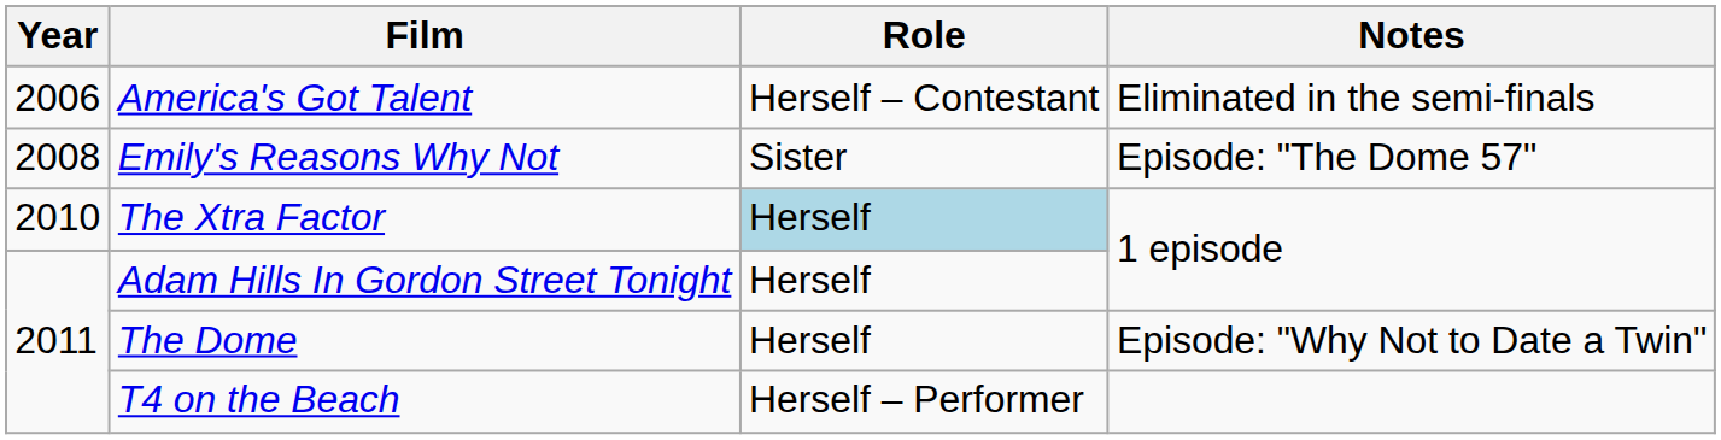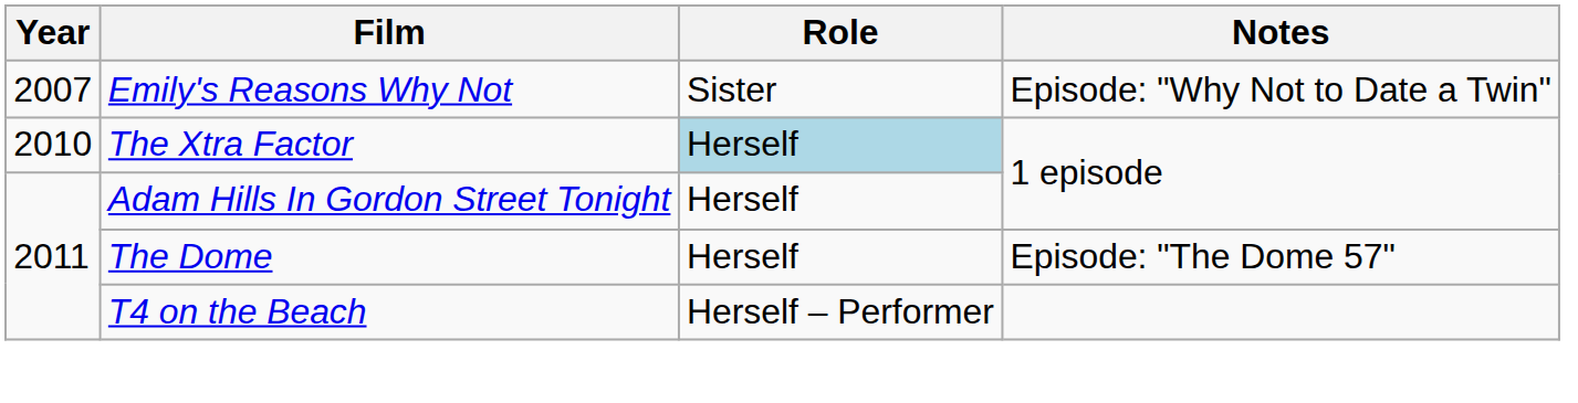 <table class="wikitable plainrowheaders sortable">
 <tr>
 <th scope="col">Year</th>
 <th scope="col">Film</th>
 <th scope="col">Role</th>
 <th scope="col" class="unsortable">Notes</th>
 </tr>
 <tr>
-<td>2006</td>
-<td><em><a href='#'>America's Got Talent</a></em></td>
-<td>Herself – Contestant</td>
-<td>Eliminated in the semi-finals</td>
-</tr>
-<tr>
-<td>2008</td>
+<td>2007</td>
 <td><em><a href='#'>Emily's Reasons Why Not</a></em></td>
 <td>Sister</td>
-<td>Episode: "The Dome 57"</td>
+<td>Episode: "Why Not to Date a Twin"</td>
 </tr>
 <tr>
 <td>2010</td>
 <td><em><a href='#'>The Xtra Factor</a></em></td>
 <td style="background: lightblue;">Herself</td>
 <td rowspan=2>1 episode</td>
 </tr>
 <tr>
 <td rowspan=3>2011</td>
 <td><em><a href='#'>Adam Hills In Gordon Street Tonight</a></em></td>
 <td>Herself</td>
 </tr>
 <tr>
 <td><em><a href='#'>The Dome</a></em></td>
 <td>Herself</td>
-<td>Episode: "Why Not to Date a Twin"</td>
+<td>Episode: "The Dome 57"</td>
 </tr>
 <tr>
 <td><em><a href='#'>T4 on the Beach</a></em></td>
 <td>Herself – Performer</td>
 <td></td>
 </tr>
 </table>
